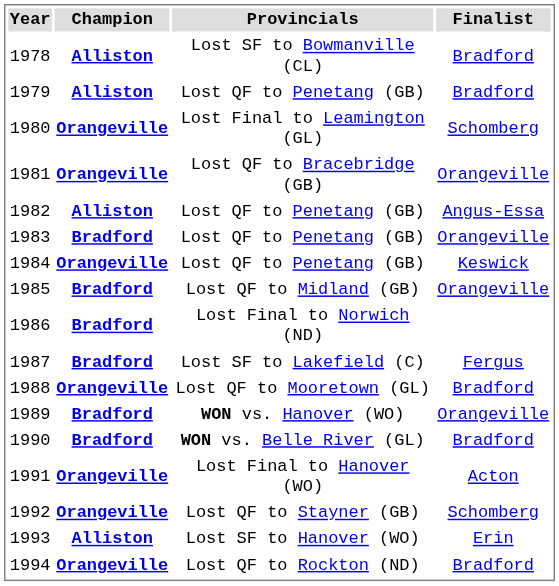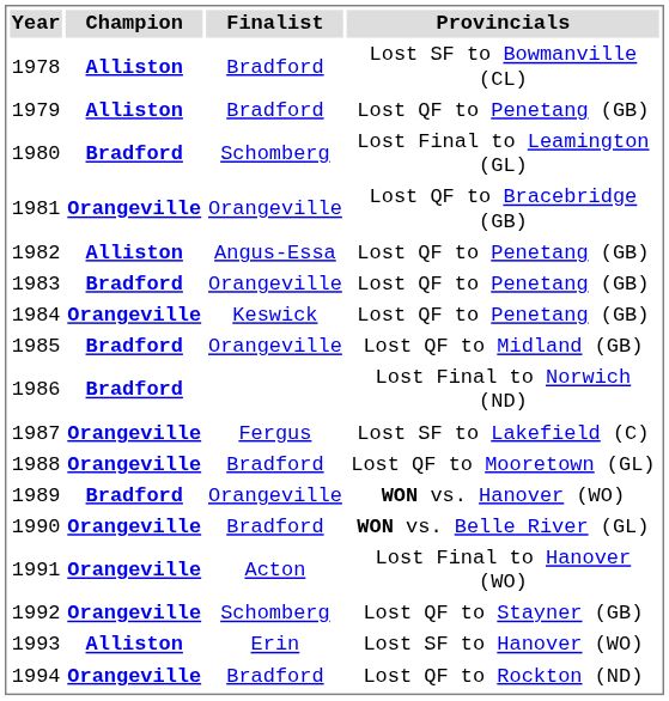 <table cellpadding="1" width="380px" style="font-size: 90%; border: 1px solid gray;">
 <tr align="center" bgcolor="#dddddd">
 <td><strong>Year</strong></td>
 <td><strong>Champion</strong></td>
+<td><strong>Finalist</strong></td>
 <td><strong>Provincials</strong></td>
-<td><strong>Finalist</strong></td>
 </tr>
 <tr align="center">
 <td>1978</td>
 <td><strong><a href='#'>Alliston</a></strong></td>
+<td><a href='#'>Bradford</a></td>
 <td>Lost SF to <a href='#'>Bowmanville</a> (CL)</td>
-<td><a href='#'>Bradford</a></td>
 </tr>
 <tr align="center">
 <td>1979</td>
 <td><strong><a href='#'>Alliston</a></strong></td>
+<td><a href='#'>Bradford</a></td>
 <td>Lost QF to <a href='#'>Penetang</a> (GB)</td>
-<td><a href='#'>Bradford</a></td>
 </tr>
 <tr align="center">
 <td>1980</td>
-<td><strong><a href='#'>Orangeville</a></strong></td>
+<td><strong><a href='#'>Bradford</a></strong></td>
+<td><a href='#'>Schomberg</a></td>
 <td>Lost Final to <a href='#'>Leamington</a> (GL)</td>
-<td><a href='#'>Schomberg</a></td>
 </tr>
 <tr align="center">
 <td>1981</td>
 <td><strong><a href='#'>Orangeville</a></strong></td>
+<td><a href='#'>Orangeville</a></td>
 <td>Lost QF to <a href='#'>Bracebridge</a> (GB)</td>
-<td><a href='#'>Orangeville</a></td>
 </tr>
 <tr align="center">
 <td>1982</td>
 <td><strong><a href='#'>Alliston</a></strong></td>
+<td><a href='#'>Angus-Essa</a></td>
 <td>Lost QF to <a href='#'>Penetang</a> (GB)</td>
-<td><a href='#'>Angus-Essa</a></td>
 </tr>
 <tr align="center">
 <td>1983</td>
 <td><strong><a href='#'>Bradford</a></strong></td>
+<td><a href='#'>Orangeville</a></td>
 <td>Lost QF to <a href='#'>Penetang</a> (GB)</td>
-<td><a href='#'>Orangeville</a></td>
 </tr>
 <tr align="center">
 <td>1984</td>
 <td><strong><a href='#'>Orangeville</a></strong></td>
+<td><a href='#'>Keswick</a></td>
 <td>Lost QF to <a href='#'>Penetang</a> (GB)</td>
-<td><a href='#'>Keswick</a></td>
 </tr>
 <tr align="center">
 <td>1985</td>
 <td><strong><a href='#'>Bradford</a></strong></td>
+<td><a href='#'>Orangeville</a></td>
 <td>Lost QF to <a href='#'>Midland</a> (GB)</td>
-<td><a href='#'>Orangeville</a></td>
 </tr>
 <tr align="center">
 <td>1986</td>
 <td><strong><a href='#'>Bradford</a></strong></td>
+<td></td>
 <td>Lost Final to <a href='#'>Norwich</a> (ND)</td>
-<td></td>
 </tr>
 <tr align="center">
 <td>1987</td>
-<td><strong><a href='#'>Bradford</a></strong></td>
+<td><strong><a href='#'>Orangeville</a></strong></td>
+<td><a href='#'>Fergus</a></td>
 <td>Lost SF to <a href='#'>Lakefield</a> (C)</td>
-<td><a href='#'>Fergus</a></td>
 </tr>
 <tr align="center">
 <td>1988</td>
 <td><strong><a href='#'>Orangeville</a></strong></td>
+<td><a href='#'>Bradford</a></td>
 <td>Lost QF to <a href='#'>Mooretown</a> (GL)</td>
-<td><a href='#'>Bradford</a></td>
 </tr>
 <tr align="center">
 <td>1989</td>
 <td><strong><a href='#'>Bradford</a></strong></td>
+<td><a href='#'>Orangeville</a></td>
 <td><strong>WON</strong> vs. <a href='#'>Hanover</a> (WO)</td>
-<td><a href='#'>Orangeville</a></td>
 </tr>
 <tr align="center">
 <td>1990</td>
-<td><strong><a href='#'>Bradford</a></strong></td>
+<td><strong><a href='#'>Orangeville</a></strong></td>
+<td><a href='#'>Bradford</a></td>
 <td><strong>WON</strong> vs. <a href='#'>Belle River</a> (GL)</td>
-<td><a href='#'>Bradford</a></td>
 </tr>
 <tr align="center">
 <td>1991</td>
 <td><strong><a href='#'>Orangeville</a></strong></td>
+<td><a href='#'>Acton</a></td>
 <td>Lost Final to <a href='#'>Hanover</a> (WO)</td>
-<td><a href='#'>Acton</a></td>
 </tr>
 <tr align="center">
 <td>1992</td>
 <td><strong><a href='#'>Orangeville</a></strong></td>
+<td><a href='#'>Schomberg</a></td>
 <td>Lost QF to <a href='#'>Stayner</a> (GB)</td>
-<td><a href='#'>Schomberg</a></td>
 </tr>
 <tr align="center">
 <td>1993</td>
 <td><strong><a href='#'>Alliston</a></strong></td>
+<td><a href='#'>Erin</a></td>
 <td>Lost SF to <a href='#'>Hanover</a> (WO)</td>
-<td><a href='#'>Erin</a></td>
 </tr>
 <tr align="center">
 <td>1994</td>
 <td><strong><a href='#'>Orangeville</a></strong></td>
+<td><a href='#'>Bradford</a></td>
 <td>Lost QF to <a href='#'>Rockton</a> (ND)</td>
-<td><a href='#'>Bradford</a></td>
 </tr>
 </table>
